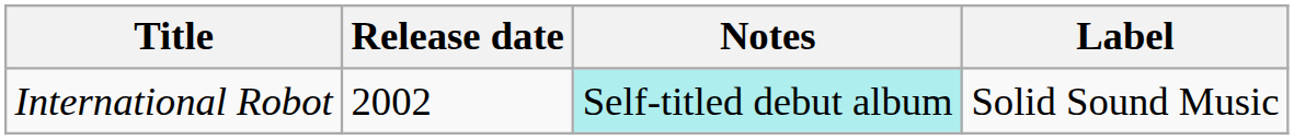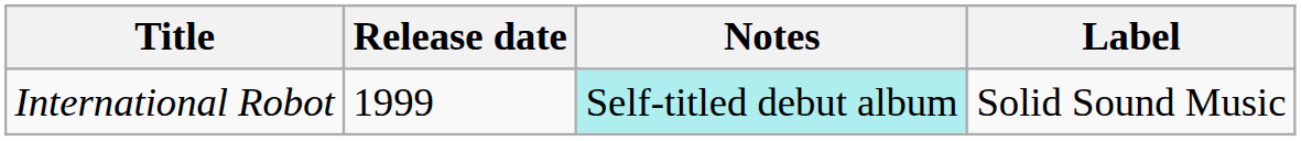 <table class="wikitable">
 <tr>
 <th>Title</th>
 <th>Release date</th>
 <th>Notes</th>
 <th>Label</th>
 </tr>
 <tr>
 <td><em>International Robot</em></td>
-<td>2002</td>
+<td>1999</td>
 <td style="background: paleturquoise;">Self-titled debut album</td>
 <td>Solid Sound Music</td>
 </tr>
 </table>
